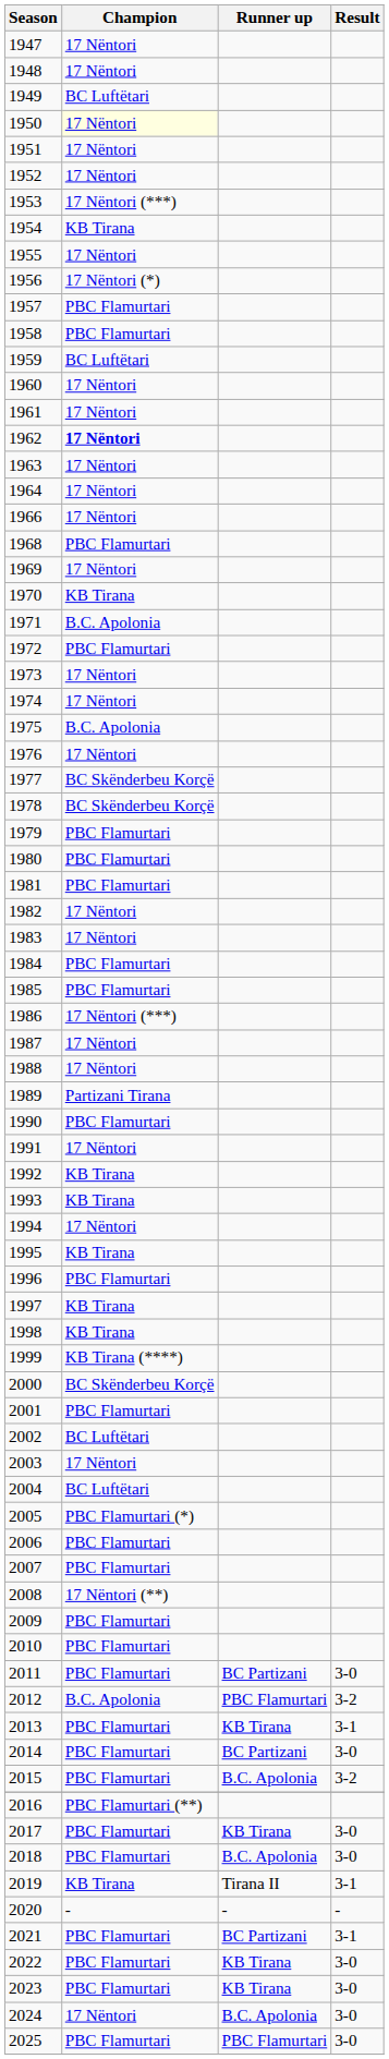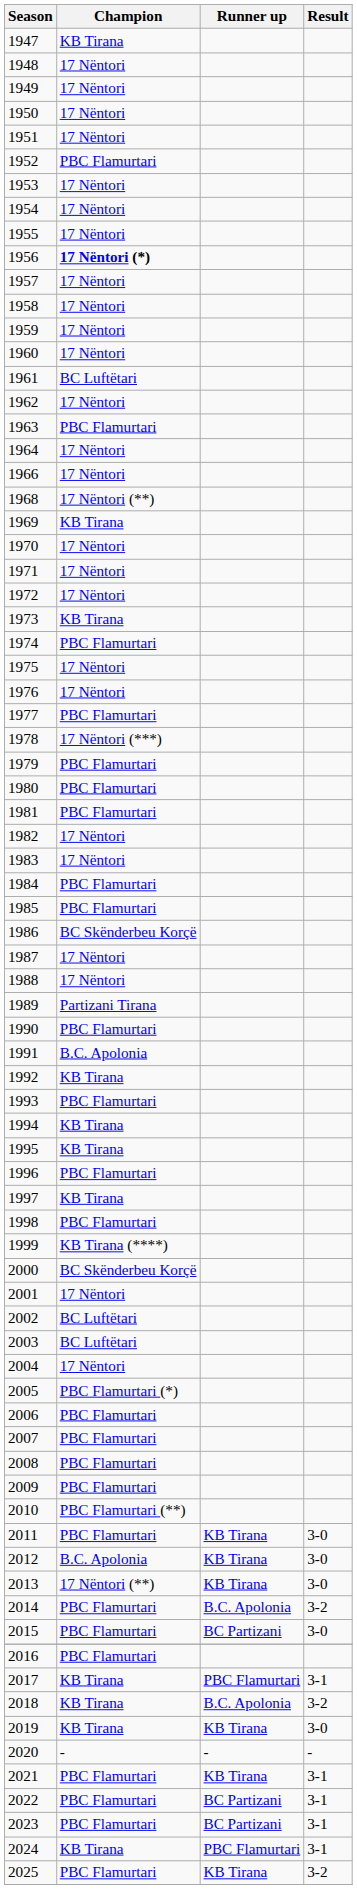 <table class="wikitable" style="border-collapse:collapse; text-align:left">
 <tr style="background:#f0f6fa;">
 <th>Season</th>
 <th>Champion</th>
 <th>Runner up</th>
 <th>Result</th>
 </tr>
 <tr>
 <td>1947</td>
-<td><a href='#'>17 Nëntori</a></td>
+<td><a href='#'> KB Tirana</a></td>
 <td></td>
 <td></td>
 </tr>
 <tr>
 <td>1948</td>
 <td><a href='#'>17 Nëntori</a></td>
 <td></td>
 <td></td>
 </tr>
 <tr>
 <td>1949</td>
-<td><a href='#'>BC Luftëtari</a></td>
+<td><a href='#'>17 Nëntori</a></td>
 <td></td>
 <td></td>
 </tr>
 <tr>
 <td>1950</td>
-<td style="background: lightyellow;"><a href='#'>17 Nëntori</a></td>
+<td><a href='#'>17 Nëntori</a></td>
 <td></td>
 <td></td>
 </tr>
 <tr>
 <td>1951</td>
 <td><a href='#'>17 Nëntori</a></td>
 <td></td>
 <td></td>
 </tr>
 <tr>
 <td>1952</td>
+<td><a href='#'>PBC Flamurtari </a></td>
+<td></td>
+<td></td>
+</tr>
+<tr>
+<td>1953</td>
 <td><a href='#'>17 Nëntori</a></td>
 <td></td>
 <td></td>
 </tr>
 <tr>
-<td>1953</td>
-<td><a href='#'>17 Nëntori</a> (***)</td>
-<td></td>
-<td></td>
-</tr>
-<tr>
 <td>1954</td>
-<td><a href='#'> KB Tirana</a></td>
+<td><a href='#'>17 Nëntori</a></td>
 <td></td>
 <td></td>
 </tr>
 <tr>
 <td>1955</td>
 <td><a href='#'>17 Nëntori</a></td>
 <td></td>
 <td></td>
 </tr>
 <tr>
 <td>1956</td>
-<td><a href='#'>17 Nëntori</a> (*)</td>
+<td><strong><a href='#'>17 Nëntori</a> (*)</strong></td>
 <td></td>
 <td></td>
 </tr>
 <tr>
 <td>1957</td>
-<td><a href='#'>PBC Flamurtari </a></td>
+<td><a href='#'>17 Nëntori</a></td>
 <td></td>
 <td></td>
 </tr>
 <tr>
 <td>1958</td>
-<td><a href='#'>PBC Flamurtari </a></td>
+<td><a href='#'>17 Nëntori</a></td>
 <td></td>
 <td></td>
 </tr>
 <tr>
 <td>1959</td>
-<td><a href='#'>BC Luftëtari</a></td>
+<td><a href='#'>17 Nëntori</a></td>
 <td></td>
 <td></td>
 </tr>
 <tr>
 <td>1960</td>
 <td><a href='#'>17 Nëntori</a></td>
 <td></td>
 <td></td>
 </tr>
 <tr>
 <td>1961</td>
+<td><a href='#'>BC Luftëtari</a></td>
+<td></td>
+<td></td>
+</tr>
+<tr>
+<td>1962</td>
 <td><a href='#'>17 Nëntori</a></td>
 <td></td>
 <td></td>
 </tr>
 <tr>
-<td>1962</td>
-<td><strong><a href='#'>17 Nëntori</a></strong></td>
-<td></td>
-<td></td>
-</tr>
-<tr>
 <td>1963</td>
-<td><a href='#'>17 Nëntori</a></td>
+<td><a href='#'>PBC Flamurtari </a></td>
 <td></td>
 <td></td>
 </tr>
 <tr>
 <td>1964</td>
 <td><a href='#'>17 Nëntori</a></td>
 <td></td>
 <td></td>
 </tr>
 <tr>
 <td>1966</td>
 <td><a href='#'>17 Nëntori</a></td>
 <td></td>
 <td></td>
 </tr>
 <tr>
 <td>1968</td>
-<td><a href='#'>PBC Flamurtari </a></td>
+<td><a href='#'>17 Nëntori</a> (**)</td>
 <td></td>
 <td></td>
 </tr>
 <tr>
 <td>1969</td>
+<td><a href='#'> KB Tirana</a></td>
+<td></td>
+<td></td>
+</tr>
+<tr>
+<td>1970</td>
 <td><a href='#'>17 Nëntori</a></td>
 <td></td>
 <td></td>
 </tr>
 <tr>
-<td>1970</td>
+<td>1971</td>
+<td><a href='#'>17 Nëntori</a></td>
+<td></td>
+<td></td>
+</tr>
+<tr>
+<td>1972</td>
+<td><a href='#'>17 Nëntori</a></td>
+<td></td>
+<td></td>
+</tr>
+<tr>
+<td>1973</td>
 <td><a href='#'> KB Tirana</a></td>
 <td></td>
 <td></td>
 </tr>
 <tr>
-<td>1971</td>
-<td><a href='#'>B.C. Apolonia</a></td>
-<td></td>
-<td></td>
-</tr>
-<tr>
-<td>1972</td>
-<td><a href='#'>PBC Flamurtari </a></td>
-<td></td>
-<td></td>
-</tr>
-<tr>
-<td>1973</td>
-<td><a href='#'>17 Nëntori</a></td>
-<td></td>
-<td></td>
-</tr>
-<tr>
 <td>1974</td>
-<td><a href='#'>17 Nëntori</a></td>
+<td><a href='#'>PBC Flamurtari</a></td>
 <td></td>
 <td></td>
 </tr>
 <tr>
 <td>1975</td>
-<td><a href='#'>B.C. Apolonia</a></td>
+<td><a href='#'>17 Nëntori</a></td>
 <td></td>
 <td></td>
 </tr>
 <tr>
 <td>1976</td>
 <td><a href='#'>17 Nëntori</a></td>
 <td></td>
 <td></td>
 </tr>
 <tr>
 <td>1977</td>
-<td><a href='#'>BC Skënderbeu Korçë</a></td>
+<td><a href='#'>PBC Flamurtari </a></td>
 <td></td>
 <td></td>
 </tr>
 <tr>
 <td>1978</td>
-<td><a href='#'>BC Skënderbeu Korçë</a></td>
+<td><a href='#'>17 Nëntori</a> (***)</td>
 <td></td>
 <td></td>
 </tr>
 <tr>
 <td>1979</td>
 <td><a href='#'>PBC Flamurtari </a></td>
 <td></td>
 <td></td>
 </tr>
 <tr>
 <td>1980</td>
 <td><a href='#'>PBC Flamurtari </a></td>
 <td></td>
 <td></td>
 </tr>
 <tr>
 <td>1981</td>
 <td><a href='#'>PBC Flamurtari </a></td>
 <td></td>
 <td></td>
 </tr>
 <tr>
 <td>1982</td>
 <td><a href='#'>17 Nëntori</a></td>
 <td></td>
 <td></td>
 </tr>
 <tr>
 <td>1983</td>
 <td><a href='#'>17 Nëntori</a></td>
 <td></td>
 <td></td>
 </tr>
 <tr>
 <td>1984</td>
 <td><a href='#'>PBC Flamurtari </a></td>
 <td></td>
 <td></td>
 </tr>
 <tr>
 <td>1985</td>
 <td><a href='#'>PBC Flamurtari </a></td>
 <td></td>
 <td></td>
 </tr>
 <tr>
 <td>1986</td>
-<td><a href='#'>17 Nëntori</a> (***)</td>
+<td><a href='#'>BC Skënderbeu Korçë</a></td>
 <td></td>
 <td></td>
 </tr>
 <tr>
 <td>1987</td>
 <td><a href='#'>17 Nëntori</a></td>
 <td></td>
 <td></td>
 </tr>
 <tr>
 <td>1988</td>
 <td><a href='#'>17 Nëntori</a></td>
 <td></td>
 <td></td>
 </tr>
 <tr>
 <td>1989</td>
 <td><a href='#'>Partizani Tirana</a></td>
 <td></td>
 <td></td>
 </tr>
 <tr>
 <td>1990</td>
 <td><a href='#'>PBC Flamurtari </a></td>
 <td></td>
 <td></td>
 </tr>
 <tr>
 <td>1991</td>
-<td><a href='#'>17 Nëntori</a></td>
+<td><a href='#'>B.C. Apolonia</a></td>
 <td></td>
 <td></td>
 </tr>
 <tr>
 <td>1992</td>
 <td><a href='#'> KB Tirana</a></td>
 <td></td>
 <td></td>
 </tr>
 <tr>
 <td>1993</td>
-<td><a href='#'> KB Tirana</a></td>
+<td><a href='#'>PBC Flamurtari </a></td>
 <td></td>
 <td></td>
 </tr>
 <tr>
 <td>1994</td>
-<td><a href='#'>17 Nëntori</a></td>
+<td><a href='#'> KB Tirana</a></td>
 <td></td>
 <td></td>
 </tr>
 <tr>
 <td>1995</td>
 <td><a href='#'> KB Tirana</a></td>
 <td></td>
 <td></td>
 </tr>
 <tr>
 <td>1996</td>
 <td><a href='#'>PBC Flamurtari </a></td>
 <td></td>
 <td></td>
 </tr>
 <tr>
 <td>1997</td>
 <td><a href='#'> KB Tirana</a></td>
 <td></td>
 <td></td>
 </tr>
 <tr>
 <td>1998</td>
-<td><a href='#'> KB Tirana</a></td>
+<td><a href='#'>PBC Flamurtari</a></td>
 <td></td>
 <td></td>
 </tr>
 <tr>
 <td>1999</td>
 <td><a href='#'> KB Tirana</a> (****)</td>
 <td></td>
 <td></td>
 </tr>
 <tr>
 <td>2000</td>
 <td><a href='#'>BC Skënderbeu Korçë</a></td>
 <td></td>
 <td></td>
 </tr>
 <tr>
 <td>2001</td>
-<td><a href='#'>PBC Flamurtari </a></td>
+<td><a href='#'>17 Nëntori</a></td>
 <td></td>
 <td></td>
 </tr>
 <tr>
 <td>2002</td>
 <td><a href='#'>BC Luftëtari</a></td>
 <td></td>
 <td></td>
 </tr>
 <tr>
 <td>2003</td>
-<td><a href='#'>17 Nëntori</a></td>
+<td><a href='#'>BC Luftëtari</a></td>
 <td></td>
 <td></td>
 </tr>
 <tr>
 <td>2004</td>
-<td><a href='#'>BC Luftëtari</a></td>
+<td><a href='#'>17 Nëntori</a></td>
 <td></td>
 <td></td>
 </tr>
 <tr>
 <td>2005</td>
 <td><a href='#'>PBC Flamurtari </a> (*)</td>
 <td></td>
 <td></td>
 </tr>
 <tr>
 <td>2006</td>
 <td><a href='#'>PBC Flamurtari </a></td>
 <td></td>
 <td></td>
 </tr>
 <tr>
 <td>2007</td>
 <td><a href='#'>PBC Flamurtari </a></td>
 <td></td>
 <td></td>
 </tr>
 <tr>
 <td>2008</td>
-<td><a href='#'>17 Nëntori</a> (**)</td>
+<td><a href='#'>PBC Flamurtari </a></td>
 <td></td>
 <td></td>
 </tr>
 <tr>
 <td>2009</td>
 <td><a href='#'>PBC Flamurtari </a></td>
 <td></td>
 <td></td>
 </tr>
 <tr>
 <td>2010</td>
-<td><a href='#'>PBC Flamurtari </a></td>
+<td><a href='#'>PBC Flamurtari </a> (**)</td>
 <td></td>
 <td></td>
 </tr>
 <tr>
 <td>2011</td>
 <td><a href='#'>PBC Flamurtari </a></td>
-<td><a href='#'>BC Partizani</a></td>
+<td><a href='#'> KB Tirana</a></td>
 <td>3-0</td>
 </tr>
 <tr>
 <td>2012</td>
 <td><a href='#'>B.C. Apolonia</a></td>
+<td><a href='#'> KB Tirana</a></td>
+<td>3-0</td>
+</tr>
+<tr>
+<td>2013</td>
+<td><a href='#'>17 Nëntori</a> (**)</td>
+<td><a href='#'> KB Tirana</a></td>
+<td>3-0</td>
+</tr>
+<tr>
+<td>2014</td>
 <td><a href='#'>PBC Flamurtari </a></td>
+<td><a href='#'>B.C. Apolonia</a></td>
 <td>3-2</td>
 </tr>
 <tr>
-<td>2013</td>
-<td><a href='#'>PBC Flamurtari </a></td>
-<td><a href='#'> KB Tirana</a></td>
-<td>3-1</td>
-</tr>
-<tr>
-<td>2014</td>
+<td>2015</td>
 <td><a href='#'>PBC Flamurtari </a></td>
 <td><a href='#'>BC Partizani</a></td>
 <td>3-0</td>
 </tr>
 <tr>
-<td>2015</td>
-<td><a href='#'>PBC Flamurtari </a></td>
-<td><a href='#'>B.C. Apolonia</a></td>
-<td>3-2</td>
-</tr>
-<tr>
 </tr>
 <tr>
 <td>2016</td>
-<td><a href='#'>PBC Flamurtari </a> (**)</td>
+<td><a href='#'>PBC Flamurtari </a></td>
 <td></td>
 <td></td>
 </tr>
 <tr>
 <td>2017</td>
+<td><a href='#'> KB Tirana</a></td>
 <td><a href='#'>PBC Flamurtari </a></td>
-<td><a href='#'> KB Tirana</a></td>
-<td>3-0</td>
+<td>3-1</td>
 </tr>
 <tr>
 <td>2018</td>
-<td><a href='#'>PBC Flamurtari</a></td>
+<td><a href='#'> KB Tirana</a></td>
 <td><a href='#'>B.C. Apolonia</a></td>
-<td>3-0</td>
+<td>3-2</td>
 </tr>
 <tr>
 <td>2019</td>
 <td><a href='#'> KB Tirana</a></td>
-<td>Tirana II</td>
-<td>3-1</td>
+<td><a href='#'> KB Tirana</a></td>
+<td>3-0</td>
 </tr>
 <tr>
 <td>2020</td>
 <td>-</td>
 <td>-</td>
 <td>-</td>
 </tr>
 <tr>
 <td>2021</td>
 <td><a href='#'>PBC Flamurtari</a></td>
-<td><a href='#'>BC Partizani</a></td>
+<td><a href='#'> KB Tirana</a></td>
 <td>3-1</td>
 </tr>
 <tr>
 <td>2022</td>
 <td><a href='#'>PBC Flamurtari</a></td>
-<td><a href='#'> KB Tirana</a></td>
-<td>3-0</td>
+<td><a href='#'>BC Partizani</a></td>
+<td>3-1</td>
 </tr>
 <tr>
 <td>2023</td>
 <td><a href='#'>PBC Flamurtari</a></td>
-<td><a href='#'> KB Tirana</a></td>
-<td>3-0</td>
+<td><a href='#'>BC Partizani</a></td>
+<td>3-1</td>
 </tr>
 <tr>
 <td>2024</td>
-<td><a href='#'>17 Nëntori</a></td>
-<td><a href='#'>B.C. Apolonia</a></td>
-<td>3-0</td>
+<td><a href='#'> KB Tirana</a></td>
+<td><a href='#'>PBC Flamurtari</a></td>
+<td>3-1</td>
 </tr>
 <tr>
 <td>2025</td>
 <td><a href='#'>PBC Flamurtari</a></td>
-<td><a href='#'>PBC Flamurtari </a></td>
-<td>3-0</td>
+<td><a href='#'> KB Tirana</a></td>
+<td>3-2</td>
 </tr>
 <tr>
 </tr>
 </table>
